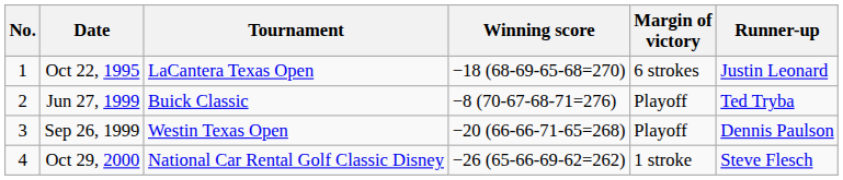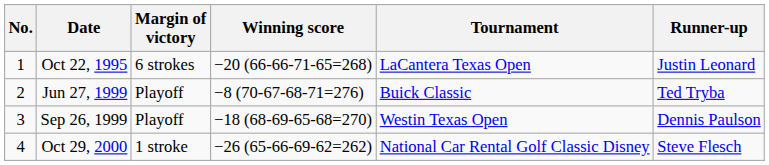 <table class="wikitable" style="font-size:95%;">
 <tr>
 <th>No.</th>
 <th>Date</th>
+<th>Margin of<br>victory</th>
+<th>Winning score</th>
 <th>Tournament</th>
-<th>Winning score</th>
-<th>Margin of<br>victory</th>
 <th>Runner-up</th>
 </tr>
 <tr>
 <td align=center>1</td>
 <td align=right>Oct 22, <a href='#'>1995</a></td>
+<td>6 strokes</td>
+<td>−20 (66-66-71-65=268)</td>
 <td><a href='#'>LaCantera Texas Open</a></td>
-<td>−18 (68-69-65-68=270)</td>
-<td>6 strokes</td>
 <td> <a href='#'>Justin Leonard</a></td>
 </tr>
 <tr>
 <td align=center>2</td>
 <td align=right>Jun 27, <a href='#'>1999</a></td>
+<td>Playoff</td>
+<td>−8 (70-67-68-71=276)</td>
 <td><a href='#'>Buick Classic</a></td>
-<td>−8 (70-67-68-71=276)</td>
-<td>Playoff</td>
 <td> <a href='#'>Ted Tryba</a></td>
 </tr>
 <tr>
 <td align=center>3</td>
 <td align=right>Sep 26, 1999</td>
+<td>Playoff</td>
+<td>−18 (68-69-65-68=270)</td>
 <td><a href='#'>Westin Texas Open</a></td>
-<td>−20 (66-66-71-65=268)</td>
-<td>Playoff</td>
 <td> <a href='#'>Dennis Paulson</a></td>
 </tr>
 <tr>
 <td align=center>4</td>
 <td align=right>Oct 29, <a href='#'>2000</a></td>
+<td>1 stroke</td>
+<td>−26 (65-66-69-62=262)</td>
 <td><a href='#'>National Car Rental Golf Classic Disney</a></td>
-<td>−26 (65-66-69-62=262)</td>
-<td>1 stroke</td>
 <td> <a href='#'>Steve Flesch</a></td>
 </tr>
 </table>
